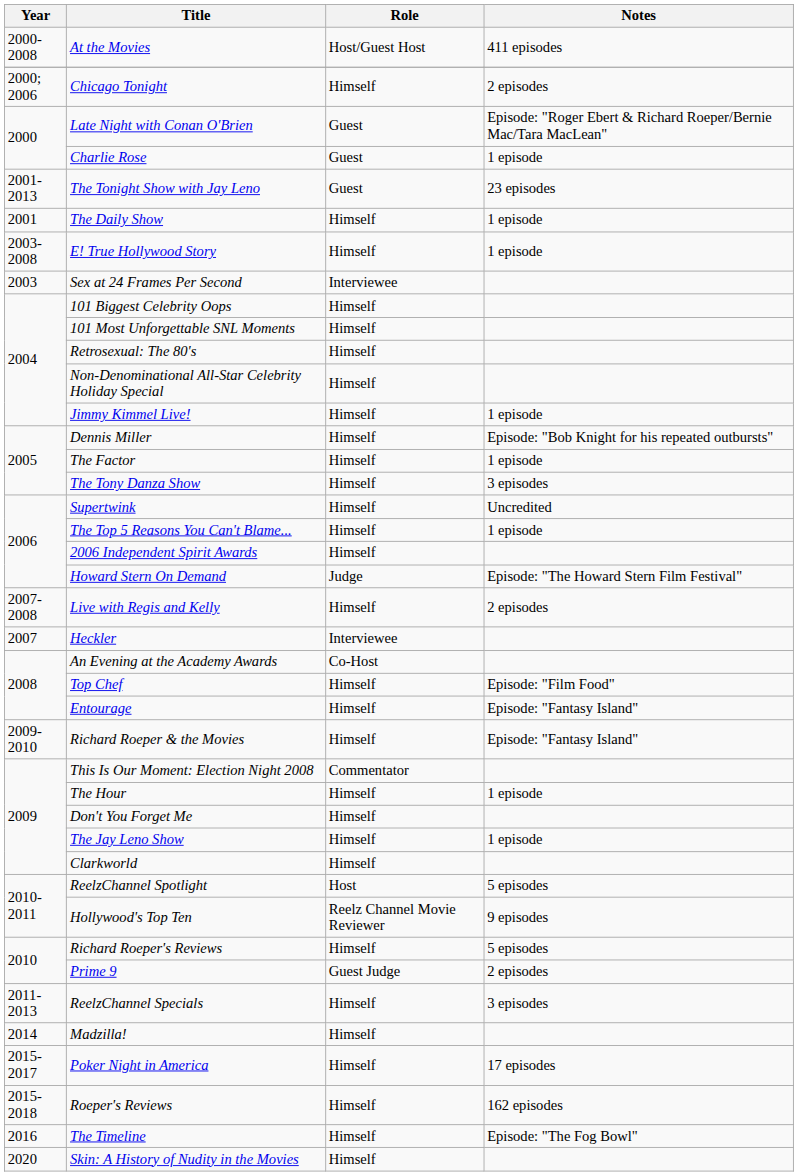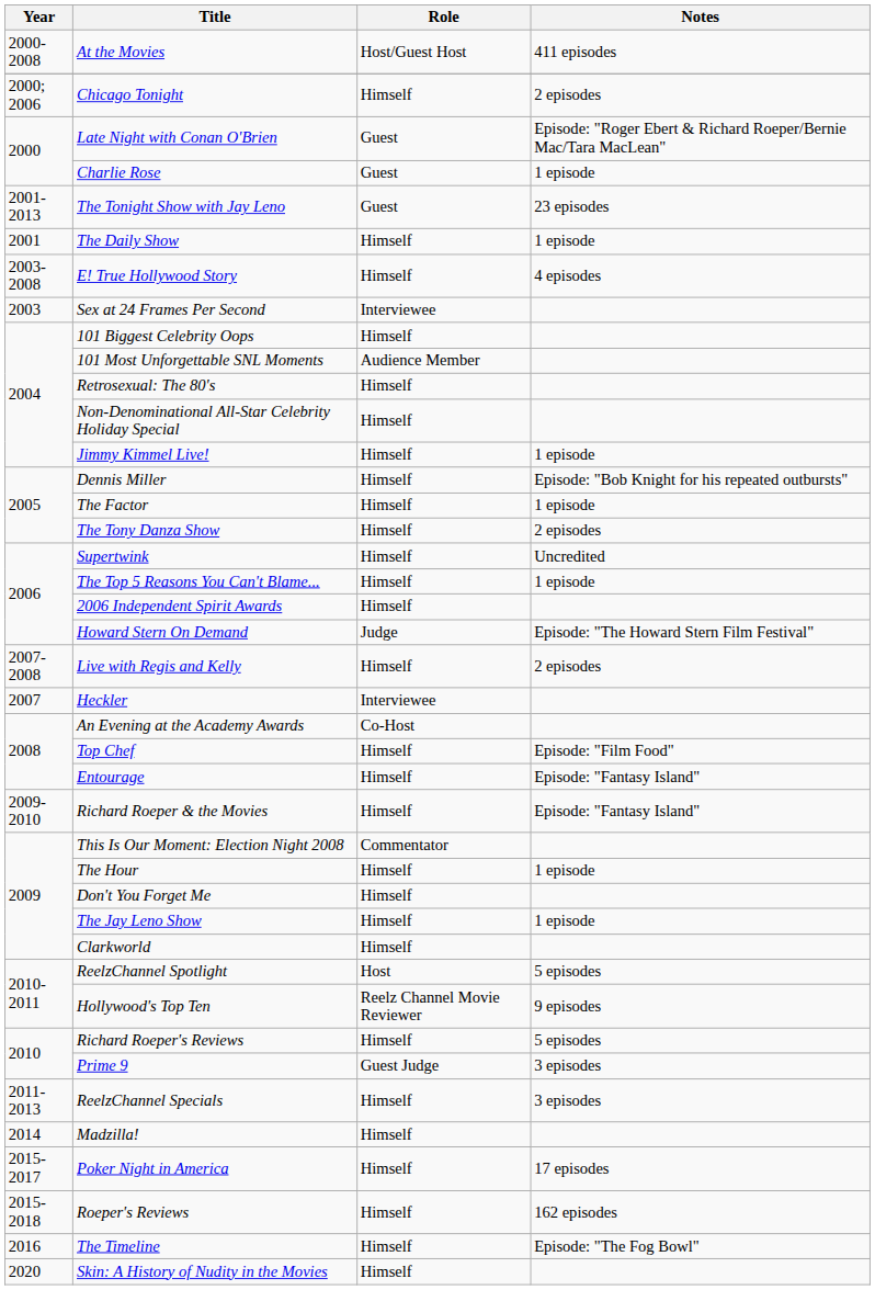 <table class="wikitable sortable">
 <tr>
 <th>Year</th>
 <th>Title</th>
 <th>Role</th>
 <th>Notes</th>
 </tr>
 <tr>
 <td>2000-2008</td>
 <td><em><a href='#'>At the Movies</a></em></td>
 <td>Host/Guest Host</td>
 <td>411 episodes</td>
 </tr>
 <tr>
 </tr>
 <tr>
 <td>2000; 2006</td>
 <td><em><a href='#'>Chicago Tonight</a></em></td>
 <td>Himself</td>
 <td>2 episodes</td>
 </tr>
 <tr>
 <td rowspan="2">2000</td>
 <td><em><a href='#'>Late Night with Conan O'Brien</a></em></td>
 <td>Guest</td>
 <td>Episode: "Roger Ebert & Richard Roeper/Bernie Mac/Tara MacLean"</td>
 </tr>
 <tr>
 <td><em><a href='#'>Charlie Rose</a></em></td>
 <td>Guest</td>
 <td>1 episode</td>
 </tr>
 <tr>
 <td>2001-2013</td>
 <td><em><a href='#'>The Tonight Show with Jay Leno</a></em></td>
 <td>Guest</td>
 <td>23 episodes</td>
 </tr>
 <tr>
 <td>2001</td>
 <td><em><a href='#'>The Daily Show</a></em></td>
 <td>Himself</td>
 <td>1 episode</td>
 </tr>
 <tr>
 <td>2003-2008</td>
 <td><em><a href='#'>E! True Hollywood Story</a></em></td>
 <td>Himself</td>
-<td>1 episode</td>
+<td>4 episodes</td>
 </tr>
 <tr>
 <td>2003</td>
 <td><em>Sex at 24 Frames Per Second</em></td>
 <td>Interviewee</td>
 <td></td>
 </tr>
 <tr>
 <td rowspan="5">2004</td>
 <td><em>101 Biggest Celebrity Oops</em></td>
 <td>Himself</td>
 <td></td>
 </tr>
 <tr>
 <td><em>101 Most Unforgettable SNL Moments</em></td>
-<td>Himself</td>
+<td>Audience Member</td>
 <td></td>
 </tr>
 <tr>
 <td><em>Retrosexual: The 80's</em></td>
 <td>Himself</td>
 <td></td>
 </tr>
 <tr>
 <td><em>Non-Denominational All-Star Celebrity Holiday Special</em></td>
 <td>Himself</td>
 <td></td>
 </tr>
 <tr>
 <td><em><a href='#'>Jimmy Kimmel Live!</a></em></td>
 <td>Himself</td>
 <td>1 episode</td>
 </tr>
 <tr>
 <td rowspan="3">2005</td>
 <td><em>Dennis Miller</em></td>
 <td>Himself</td>
 <td>Episode: "Bob Knight for his repeated outbursts"</td>
 </tr>
 <tr>
 <td><em>The Factor</em></td>
 <td>Himself</td>
 <td>1 episode</td>
 </tr>
 <tr>
 <td><em><a href='#'>The Tony Danza Show</a></em></td>
 <td>Himself</td>
-<td>3 episodes</td>
+<td>2 episodes</td>
 </tr>
 <tr>
 <td rowspan="4">2006</td>
 <td><em><a href='#'>Supertwink</a></em></td>
 <td>Himself</td>
 <td>Uncredited</td>
 </tr>
 <tr>
 <td><em><a href='#'>The Top 5 Reasons You Can't Blame...</a></em></td>
 <td>Himself</td>
 <td>1 episode</td>
 </tr>
 <tr>
 <td><em><a href='#'>2006 Independent Spirit Awards</a></em></td>
 <td>Himself</td>
 <td></td>
 </tr>
 <tr>
 <td><em><a href='#'>Howard Stern On Demand</a></em></td>
 <td>Judge</td>
 <td>Episode: "The Howard Stern Film Festival"</td>
 </tr>
 <tr>
 <td>2007-2008</td>
 <td><em><a href='#'>Live with Regis and Kelly</a></em></td>
 <td>Himself</td>
 <td>2 episodes</td>
 </tr>
 <tr>
 <td>2007</td>
 <td><em><a href='#'>Heckler</a></em></td>
 <td>Interviewee</td>
 <td></td>
 </tr>
 <tr>
 <td rowspan="3">2008</td>
 <td><em>An Evening at the Academy Awards</em></td>
 <td>Co-Host</td>
 <td></td>
 </tr>
 <tr>
 <td><em><a href='#'>Top Chef</a></em></td>
 <td>Himself</td>
 <td>Episode: "Film Food"</td>
 </tr>
 <tr>
 <td><em><a href='#'>Entourage</a></em></td>
 <td>Himself</td>
 <td>Episode: "Fantasy Island"</td>
 </tr>
 <tr>
 <td>2009-2010</td>
 <td><em>Richard Roeper & the Movies</em></td>
 <td>Himself</td>
 <td>Episode: "Fantasy Island"</td>
 </tr>
 <tr>
 <td rowspan="5">2009</td>
 <td><em>This Is Our Moment: Election Night 2008</em></td>
 <td>Commentator</td>
 <td></td>
 </tr>
 <tr>
 <td><em>The Hour</em></td>
 <td>Himself</td>
 <td>1 episode</td>
 </tr>
 <tr>
 <td><em>Don't You Forget Me</em></td>
 <td>Himself</td>
 <td></td>
 </tr>
 <tr>
 <td><em><a href='#'>The Jay Leno Show</a></em></td>
 <td>Himself</td>
 <td>1 episode</td>
 </tr>
 <tr>
 <td><em>Clarkworld</em></td>
 <td>Himself</td>
 <td></td>
 </tr>
 <tr>
 <td rowspan="2">2010-2011</td>
 <td><em>ReelzChannel Spotlight</em></td>
 <td>Host</td>
 <td>5 episodes</td>
 </tr>
 <tr>
 <td><em>Hollywood's Top Ten</em></td>
 <td>Reelz Channel Movie Reviewer</td>
 <td>9 episodes</td>
 </tr>
 <tr>
 <td rowspan="2">2010</td>
 <td><em>Richard Roeper's Reviews</em></td>
 <td>Himself</td>
 <td>5 episodes</td>
 </tr>
 <tr>
 <td><em><a href='#'>Prime 9</a></em></td>
 <td>Guest Judge</td>
-<td>2 episodes</td>
+<td>3 episodes</td>
 </tr>
 <tr>
 <td>2011-2013</td>
 <td><em>ReelzChannel Specials</em></td>
 <td>Himself</td>
 <td>3 episodes</td>
 </tr>
 <tr>
 <td>2014</td>
 <td><em>Madzilla!</em></td>
 <td>Himself</td>
 <td></td>
 </tr>
 <tr>
 <td>2015-2017</td>
 <td><em><a href='#'>Poker Night in America</a></em></td>
 <td>Himself</td>
 <td>17 episodes</td>
 </tr>
 <tr>
 <td>2015-2018</td>
 <td><em>Roeper's Reviews</em></td>
 <td>Himself</td>
 <td>162 episodes</td>
 </tr>
 <tr>
 <td>2016</td>
 <td><em><a href='#'>The Timeline</a></em></td>
 <td>Himself</td>
 <td>Episode: "The Fog Bowl"</td>
 </tr>
 <tr>
 <td>2020</td>
 <td><em><a href='#'>Skin: A History of Nudity in the Movies</a></em></td>
 <td>Himself</td>
 <td></td>
 </tr>
 </table>
